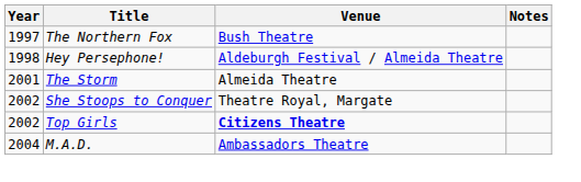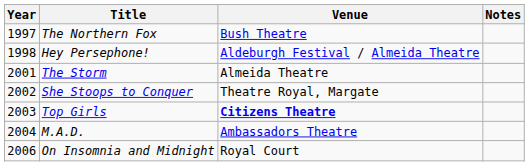 <table class="wikitable">
 <tr>
 <th>Year</th>
 <th>Title</th>
 <th>Venue</th>
 <th>Notes</th>
 </tr>
 <tr>
 <td>1997</td>
 <td><em>The Northern Fox</em></td>
 <td><a href='#'>Bush Theatre</a></td>
 <td></td>
 </tr>
 <tr>
 <td>1998</td>
 <td><em>Hey Persephone!</em></td>
 <td><a href='#'>Aldeburgh Festival</a> / <a href='#'>Almeida Theatre</a></td>
 <td></td>
 </tr>
 <tr>
 <td>2001</td>
 <td><em><a href='#'>The Storm</a></em></td>
 <td>Almeida Theatre</td>
 <td></td>
 </tr>
 <tr>
 <td>2002</td>
 <td><em><a href='#'>She Stoops to Conquer</a></em></td>
 <td>Theatre Royal, Margate</td>
 <td></td>
 </tr>
 <tr>
-<td>2002</td>
+<td>2003</td>
 <td><em><a href='#'>Top Girls</a></em></td>
 <td><strong><a href='#'>Citizens Theatre</a></strong></td>
 <td></td>
 </tr>
 <tr>
 <td>2004</td>
 <td><em>M.A.D.</em></td>
 <td><a href='#'>Ambassadors Theatre</a></td>
 <td></td>
 </tr>
+<tr>
+<td>2006</td>
+<td><em>On Insomnia and Midnight</em></td>
+<td>Royal Court</td>
+<td></td>
+</tr>
 </table>
